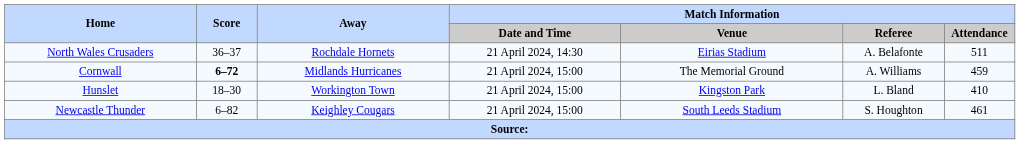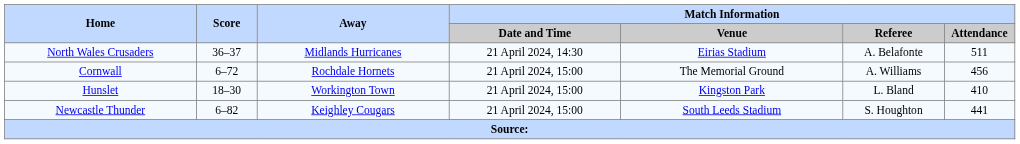 <table border=1 style="border-collapse:collapse; font-size:90%; text-align:center;" cellpadding=3 cellspacing=0 width=100%>
 <tr bgcolor=#C1D8FF>
 <th scope="col" rowspan=2 width=19%>Home</th>
 <th scope="col" rowspan=2 width=6%>Score</th>
 <th scope="col" rowspan=2 width=19%>Away</th>
 <th colspan=6>Match Information</th>
 </tr>
 <tr bgcolor=#CCCCCC>
 <th scope="col" width=17%>Date and Time</th>
 <th scope="col" width=22%>Venue</th>
 <th scope="col" width=10%>Referee</th>
 <th scope="col" width=7%>Attendance</th>
 </tr>
 <tr bgcolor=#F5FAFF>
 <td>  <a href='#'>North Wales Crusaders</a></td>
 <td>36–37</td>
-<td> <a href='#'>Rochdale Hornets</a></td>
+<td> <a href='#'>Midlands Hurricanes</a></td>
 <td>21 April 2024, 14:30</td>
 <td><a href='#'>Eirias Stadium</a></td>
 <td>A. Belafonte</td>
 <td>511</td>
 </tr>
 <tr bgcolor=#F5FAFF>
 <td> <a href='#'>Cornwall</a></td>
-<td><strong>6–72</strong></td>
-<td> <a href='#'>Midlands Hurricanes</a></td>
+<td>6–72</td>
+<td> <a href='#'>Rochdale Hornets</a></td>
 <td>21 April 2024, 15:00</td>
 <td>The Memorial Ground</td>
 <td>A. Williams</td>
-<td>459</td>
+<td>456</td>
 </tr>
 <tr bgcolor=#F5FAFF>
 <td> <a href='#'>Hunslet</a></td>
 <td>18–30</td>
 <td> <a href='#'>Workington Town</a></td>
 <td>21 April 2024, 15:00</td>
 <td><a href='#'>Kingston Park</a></td>
 <td>L. Bland</td>
 <td>410</td>
 </tr>
 <tr bgcolor=#F5FAFF>
 <td> <a href='#'>Newcastle Thunder</a></td>
 <td>6–82</td>
 <td> <a href='#'>Keighley Cougars</a></td>
 <td>21 April 2024, 15:00</td>
 <td><a href='#'>South Leeds Stadium</a></td>
 <td>S. Houghton</td>
-<td>461</td>
+<td>441</td>
 </tr>
 <tr style="background:#c1d8ff;">
 <th colspan=7>Source:</th>
 </tr>
 </table>
